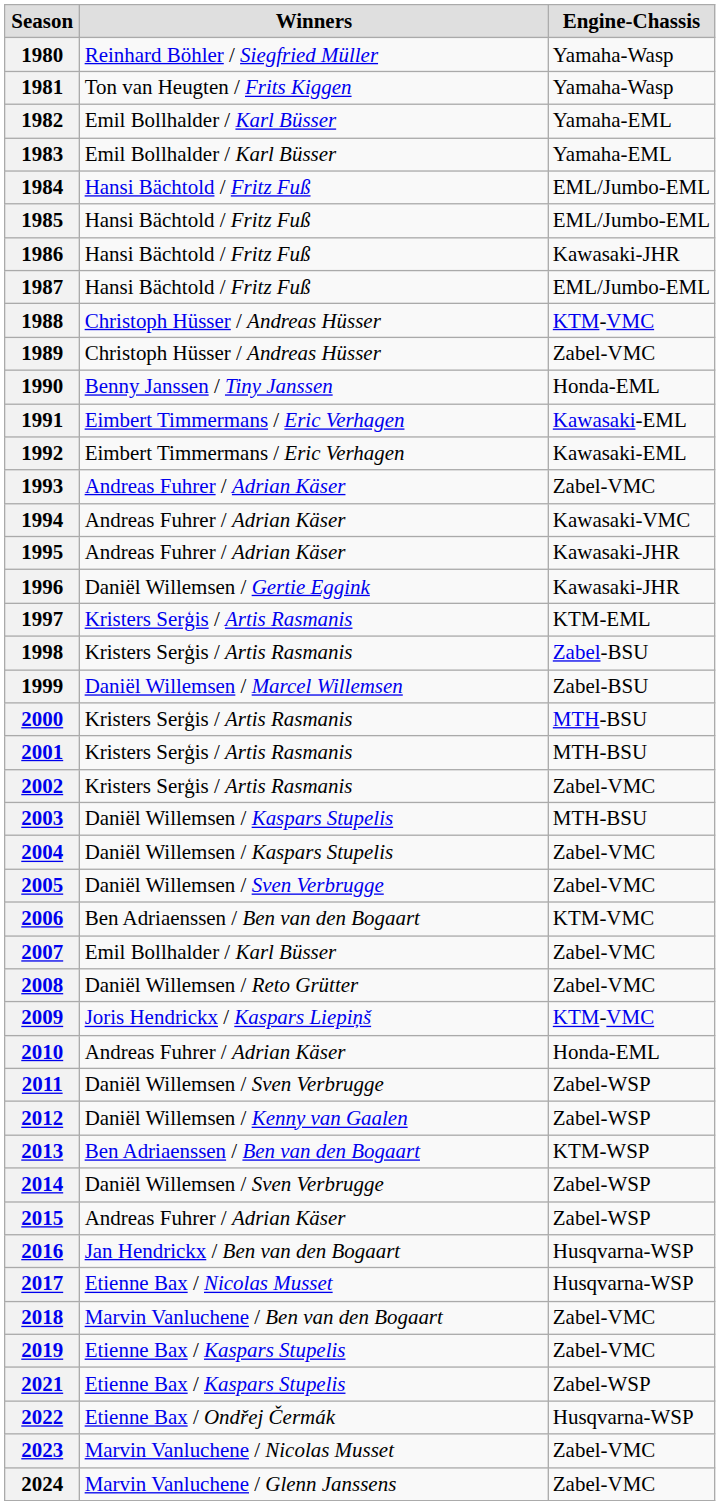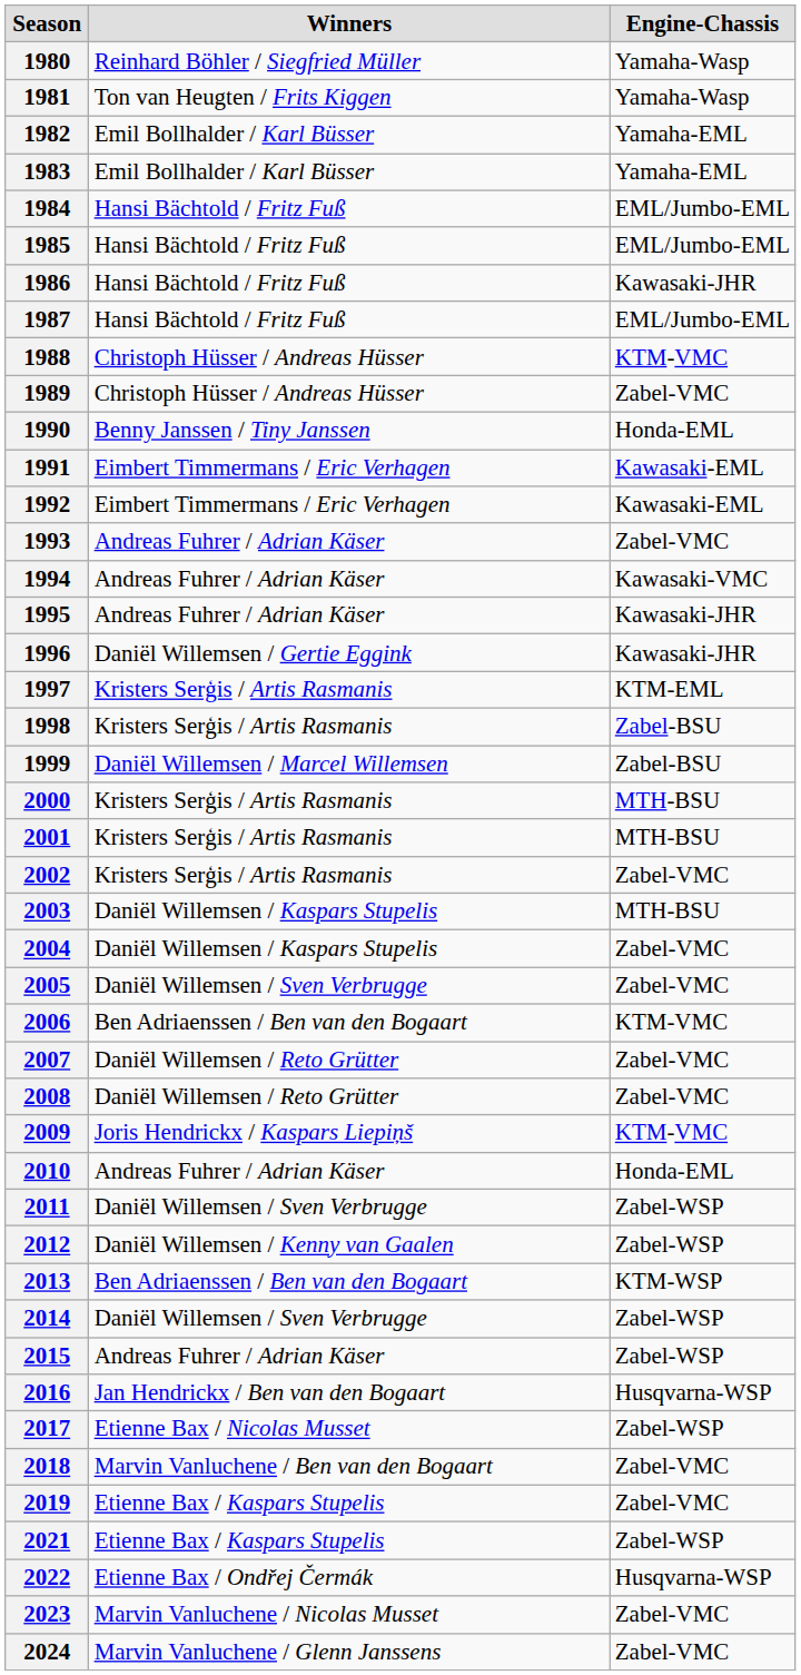 <table class="wikitable">
 <tr align="center" style="background:#dfdfdf;">
 <td width="50"><strong>Season</strong></td>
 <td width="350"><strong>Winners</strong></td>
 <td width="120"><strong>Engine-Chassis</strong></td>
 </tr>
 <tr>
 <th>1980</th>
 <td> <a href='#'>Reinhard Böhler</a> / <em><a href='#'>Siegfried Müller</a> </em></td>
 <td>Yamaha-Wasp</td>
 </tr>
 <tr>
 <th>1981</th>
 <td> Ton van Heugten / <em><a href='#'>Frits Kiggen</a></em></td>
 <td>Yamaha-Wasp</td>
 </tr>
 <tr>
 <th>1982</th>
 <td> Emil Bollhalder / <em><a href='#'>Karl Büsser</a></em></td>
 <td>Yamaha-EML</td>
 </tr>
 <tr>
 <th>1983</th>
 <td> Emil Bollhalder / <em>Karl Büsser</em></td>
 <td>Yamaha-EML</td>
 </tr>
 <tr>
 <th>1984</th>
 <td> <a href='#'>Hansi Bächtold</a> / <em><a href='#'>Fritz Fuß</a></em></td>
 <td>EML/Jumbo-EML</td>
 </tr>
 <tr>
 <th>1985</th>
 <td> Hansi Bächtold / <em>Fritz Fuß</em></td>
 <td>EML/Jumbo-EML</td>
 </tr>
 <tr>
 <th>1986</th>
 <td> Hansi Bächtold / <em>Fritz Fuß</em></td>
 <td>Kawasaki-JHR</td>
 </tr>
 <tr>
 <th>1987</th>
 <td> Hansi Bächtold / <em>Fritz Fuß</em></td>
 <td>EML/Jumbo-EML</td>
 </tr>
 <tr>
 <th>1988</th>
 <td> <a href='#'>Christoph Hüsser</a> / <em>Andreas Hüsser</em></td>
 <td><a href='#'>KTM</a>-<a href='#'>VMC</a></td>
 </tr>
 <tr>
 <th>1989</th>
 <td> Christoph Hüsser / <em>Andreas Hüsser</em></td>
 <td>Zabel-VMC</td>
 </tr>
 <tr>
 <th>1990</th>
 <td> <a href='#'>Benny Janssen</a> / <em><a href='#'>Tiny Janssen</a></em></td>
 <td>Honda-EML</td>
 </tr>
 <tr>
 <th>1991</th>
 <td> <a href='#'>Eimbert Timmermans</a> / <em><a href='#'>Eric Verhagen</a></em></td>
 <td><a href='#'>Kawasaki</a>-EML</td>
 </tr>
 <tr>
 <th>1992</th>
 <td> Eimbert Timmermans / <em>Eric Verhagen</em></td>
 <td>Kawasaki-EML</td>
 </tr>
 <tr>
 <th>1993</th>
 <td> <a href='#'>Andreas Fuhrer</a> / <em><a href='#'>Adrian Käser</a></em></td>
 <td>Zabel-VMC</td>
 </tr>
 <tr>
 <th>1994</th>
 <td> Andreas Fuhrer / <em>Adrian Käser</em></td>
 <td>Kawasaki-VMC</td>
 </tr>
 <tr>
 <th>1995</th>
 <td> Andreas Fuhrer / <em>Adrian Käser</em></td>
 <td>Kawasaki-JHR</td>
 </tr>
 <tr>
 <th>1996</th>
 <td> Daniël Willemsen / <em><a href='#'>Gertie Eggink</a></em></td>
 <td>Kawasaki-JHR</td>
 </tr>
 <tr>
 <th>1997</th>
 <td> <a href='#'>Kristers Serģis</a> / <em><a href='#'>Artis Rasmanis</a></em></td>
 <td>KTM-EML</td>
 </tr>
 <tr>
 <th>1998</th>
 <td> Kristers Serģis / <em>Artis Rasmanis</em></td>
 <td><a href='#'>Zabel</a>-BSU</td>
 </tr>
 <tr>
 <th>1999</th>
 <td> <a href='#'>Daniël Willemsen</a> / <em><a href='#'>Marcel Willemsen</a></em></td>
 <td>Zabel-BSU</td>
 </tr>
 <tr>
 <th><a href='#'>2000</a></th>
 <td> Kristers Serģis / <em>Artis Rasmanis</em></td>
 <td><a href='#'>MTH</a>-BSU</td>
 </tr>
 <tr>
 <th><a href='#'>2001</a></th>
 <td> Kristers Serģis / <em>Artis Rasmanis</em></td>
 <td>MTH-BSU</td>
 </tr>
 <tr>
 <th><a href='#'>2002</a></th>
 <td> Kristers Serģis / <em>Artis Rasmanis</em></td>
 <td>Zabel-VMC</td>
 </tr>
 <tr>
 <th><a href='#'>2003</a></th>
 <td> Daniël Willemsen /  <em><a href='#'>Kaspars Stupelis</a></em></td>
 <td>MTH-BSU</td>
 </tr>
 <tr>
 <th><a href='#'>2004</a></th>
 <td> Daniël Willemsen /  <em>Kaspars Stupelis</em></td>
 <td>Zabel-VMC</td>
 </tr>
 <tr>
 <th><a href='#'>2005</a></th>
 <td> Daniël Willemsen /  <em><a href='#'>Sven Verbrugge</a></em></td>
 <td>Zabel-VMC</td>
 </tr>
 <tr>
 <th><a href='#'>2006</a></th>
 <td> Ben Adriaenssen /  <em>Ben van den Bogaart</em></td>
 <td>KTM-VMC</td>
 </tr>
 <tr>
 <th><a href='#'>2007</a></th>
-<td> Emil Bollhalder / <em>Karl Büsser</em></td>
+<td> Daniël Willemsen /  <em><a href='#'>Reto Grütter</a></em></td>
 <td>Zabel-VMC</td>
 </tr>
 <tr>
 <th><a href='#'>2008</a></th>
 <td> Daniël Willemsen /  <em>Reto Grütter</em></td>
 <td>Zabel-VMC</td>
 </tr>
 <tr>
 <th><a href='#'>2009</a></th>
 <td> <a href='#'>Joris Hendrickx</a> /  <em><a href='#'>Kaspars Liepiņš</a></em></td>
 <td><a href='#'>KTM</a>-<a href='#'>VMC</a></td>
 </tr>
 <tr>
 <th><a href='#'>2010</a></th>
 <td> Andreas Fuhrer / <em>Adrian Käser</em></td>
 <td>Honda-EML</td>
 </tr>
 <tr>
 <th><a href='#'>2011</a></th>
 <td> Daniël Willemsen /  <em>Sven Verbrugge</em></td>
 <td>Zabel-WSP</td>
 </tr>
 <tr>
 <th><a href='#'>2012</a></th>
 <td> Daniël Willemsen / <em><a href='#'>Kenny van Gaalen</a></em></td>
 <td>Zabel-WSP</td>
 </tr>
 <tr>
 <th><a href='#'>2013</a></th>
 <td> <a href='#'>Ben Adriaenssen</a> /  <em><a href='#'>Ben van den Bogaart</a></em></td>
 <td>KTM-WSP</td>
 </tr>
 <tr>
 <th><a href='#'>2014</a></th>
 <td> Daniël Willemsen /  <em>Sven Verbrugge</em></td>
 <td>Zabel-WSP</td>
 </tr>
 <tr>
 <th><a href='#'>2015</a></th>
 <td> Andreas Fuhrer / <em>Adrian Käser</em></td>
 <td>Zabel-WSP</td>
 </tr>
 <tr>
 <th><a href='#'>2016</a></th>
 <td> <a href='#'>Jan Hendrickx</a> /  <em>Ben van den Bogaart</em></td>
 <td>Husqvarna-WSP</td>
 </tr>
 <tr>
 <th><a href='#'>2017</a></th>
 <td> <a href='#'>Etienne Bax</a> /  <em><a href='#'>Nicolas Musset</a></em></td>
-<td>Husqvarna-WSP</td>
+<td>Zabel-WSP</td>
 </tr>
 <tr>
 <th><a href='#'>2018</a></th>
 <td> <a href='#'>Marvin Vanluchene</a> /  <em>Ben van den Bogaart</em></td>
 <td>Zabel-VMC</td>
 </tr>
 <tr>
 <th><a href='#'>2019</a></th>
 <td> <a href='#'>Etienne Bax</a> /  <em><a href='#'>Kaspars Stupelis</a></em></td>
 <td>Zabel-VMC</td>
 </tr>
 <tr>
 <th><a href='#'>2021</a></th>
 <td> <a href='#'>Etienne Bax</a> /  <em><a href='#'>Kaspars Stupelis</a></em></td>
 <td>Zabel-WSP</td>
 </tr>
 <tr>
 <th><a href='#'>2022</a></th>
 <td> <a href='#'>Etienne Bax</a> /  <em>Ondřej Čermák</em></td>
 <td>Husqvarna-WSP</td>
 </tr>
 <tr>
 <th><a href='#'>2023</a></th>
 <td> <a href='#'>Marvin Vanluchene</a> /  <em>Nicolas Musset</em></td>
 <td>Zabel-VMC</td>
 </tr>
 <tr>
 <th>2024</th>
 <td> <a href='#'>Marvin Vanluchene</a> /  <em>Glenn Janssens</em></td>
 <td>Zabel-VMC</td>
 </tr>
 </table>
